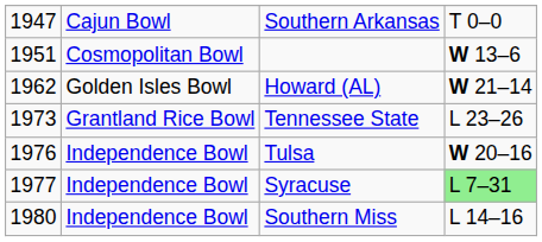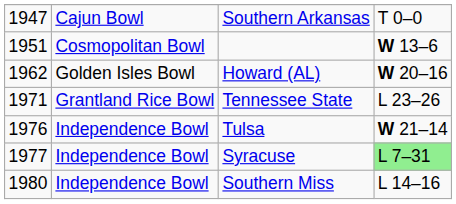 <table class="wikitable">
 <tr>
 </tr>
 <tr>
 <td>1947</td>
 <td><a href='#'>Cajun Bowl</a></td>
 <td><a href='#'>Southern Arkansas</a></td>
 <td>T 0–0</td>
 </tr>
 <tr>
 <td>1951</td>
 <td><a href='#'>Cosmopolitan Bowl</a></td>
 <td></td>
 <td><strong>W</strong> 13–6</td>
 </tr>
 <tr>
 <td>1962</td>
 <td>Golden Isles Bowl</td>
 <td><a href='#'>Howard (AL)</a></td>
-<td><strong>W</strong> 21–14</td>
+<td><strong>W</strong> 20–16</td>
 </tr>
 <tr>
-<td>1973</td>
+<td>1971</td>
 <td><a href='#'>Grantland Rice Bowl</a></td>
 <td><a href='#'>Tennessee State</a></td>
 <td>L 23–26</td>
 </tr>
 <tr>
 <td>1976</td>
 <td><a href='#'>Independence Bowl</a></td>
 <td><a href='#'>Tulsa</a></td>
-<td><strong>W</strong> 20–16</td>
+<td><strong>W</strong> 21–14</td>
 </tr>
 <tr>
 <td>1977</td>
 <td><a href='#'>Independence Bowl</a></td>
 <td><a href='#'>Syracuse</a></td>
 <td style="background: lightgreen;">L 7–31</td>
 </tr>
 <tr>
 <td>1980</td>
 <td><a href='#'>Independence Bowl</a></td>
 <td><a href='#'>Southern Miss</a></td>
 <td>L 14–16</td>
 </tr>
 </table>
